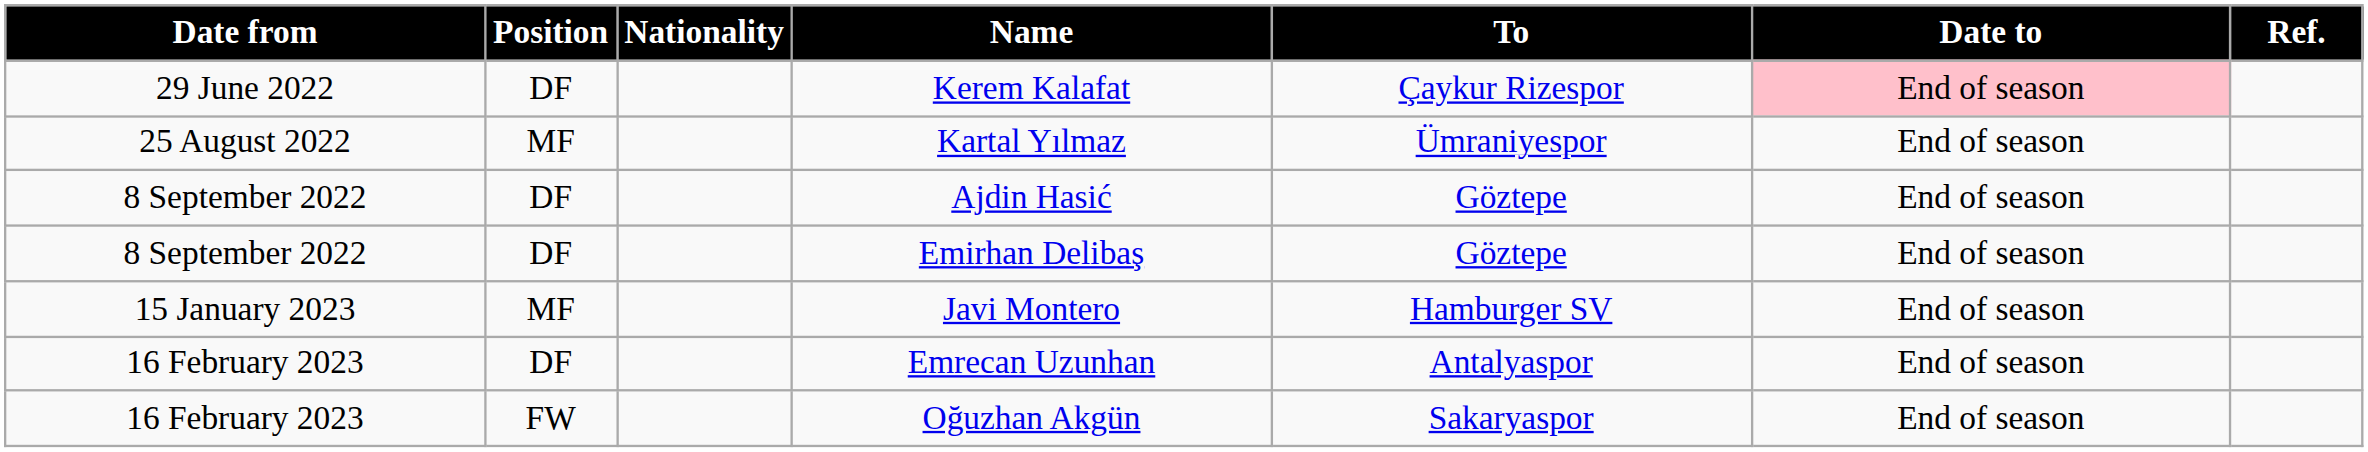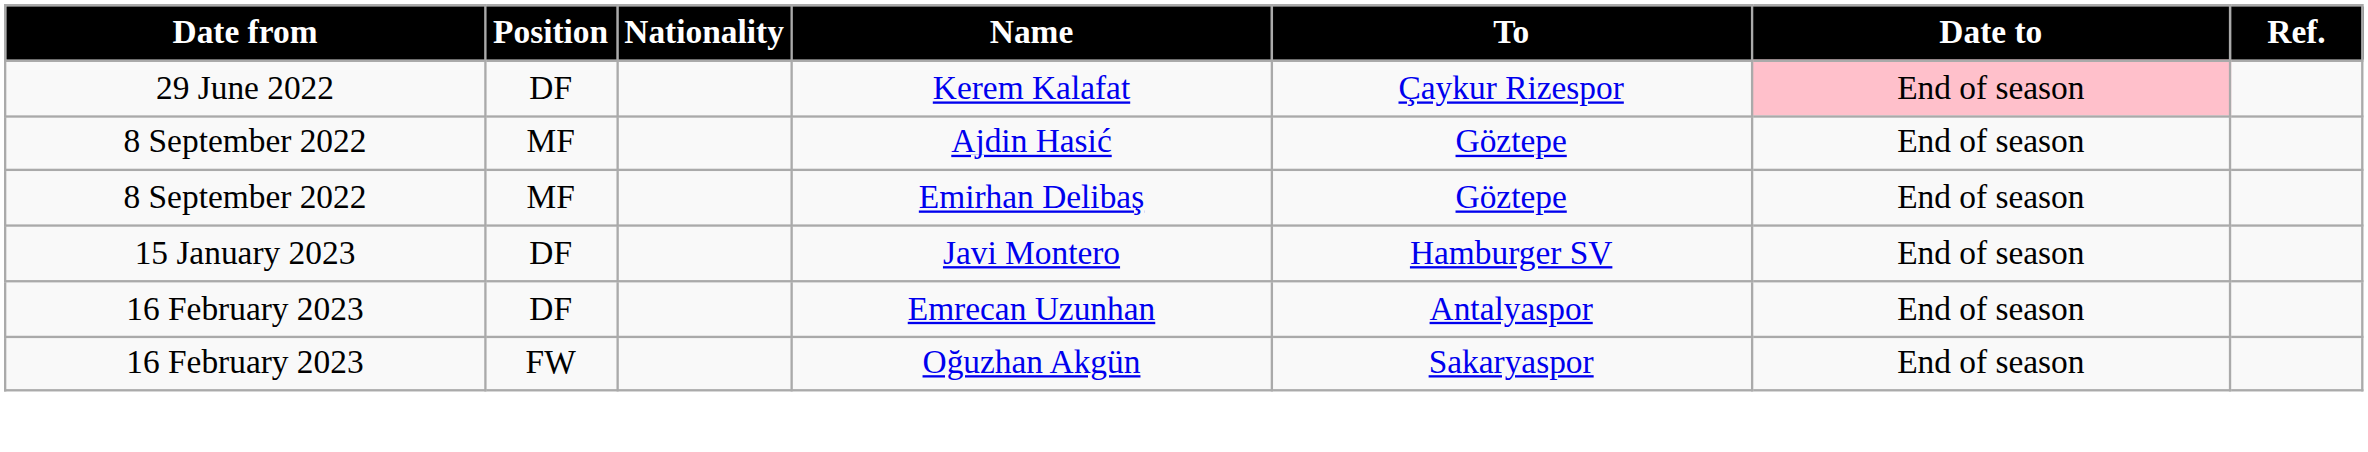 <table class="wikitable" style="text-align:center; font-size:90%; ">
 <tr>
 <th style="background:#000000; color:white; width:200px;">Date from</th>
 <th style="background:#000000; color:white; width:50px;">Position</th>
 <th style="background:#000000; color:white; width:50px;">Nationality</th>
 <th style="background:#000000; color:white; width:200px;">Name</th>
 <th style="background:#000000; color:white; width:200px;">To</th>
 <th style="background:#000000; color:white; width:200px;">Date to</th>
 <th style="background:#000000; color:white; width:50px;">Ref.</th>
 </tr>
 <tr>
 <td>29 June 2022</td>
 <td>DF</td>
 <td></td>
 <td><a href='#'>Kerem Kalafat</a></td>
 <td><a href='#'>Çaykur Rizespor</a></td>
 <td style="background: pink;">End of season</td>
 <td></td>
 </tr>
 <tr>
-<td>25 August 2022</td>
+<td>8 September 2022</td>
 <td>MF</td>
-<td></td>
-<td><a href='#'>Kartal Yılmaz</a></td>
-<td><a href='#'>Ümraniyespor</a></td>
-<td>End of season</td>
-<td></td>
-</tr>
-<tr>
-<td>8 September 2022</td>
-<td>DF</td>
 <td></td>
 <td><a href='#'>Ajdin Hasić</a></td>
 <td><a href='#'>Göztepe</a></td>
 <td>End of season</td>
 <td></td>
 </tr>
 <tr>
 <td>8 September 2022</td>
-<td>DF</td>
+<td>MF</td>
 <td></td>
 <td><a href='#'>Emirhan Delibaş</a></td>
 <td><a href='#'>Göztepe</a></td>
 <td>End of season</td>
 <td></td>
 </tr>
 <tr>
 <td>15 January 2023</td>
-<td>MF</td>
+<td>DF</td>
 <td></td>
 <td><a href='#'>Javi Montero</a></td>
 <td><a href='#'>Hamburger SV</a></td>
 <td>End of season</td>
 <td></td>
 </tr>
 <tr>
 <td>16 February 2023</td>
 <td>DF</td>
 <td></td>
 <td><a href='#'>Emrecan Uzunhan</a></td>
 <td><a href='#'>Antalyaspor</a></td>
 <td>End of season</td>
 <td></td>
 </tr>
 <tr>
 <td>16 February 2023</td>
 <td>FW</td>
 <td></td>
 <td><a href='#'>Oğuzhan Akgün</a></td>
 <td><a href='#'>Sakaryaspor</a></td>
 <td>End of season</td>
 <td></td>
 </tr>
 </table>
